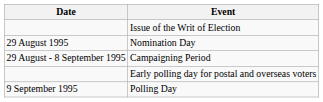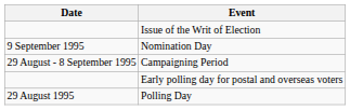 <table class="wikitable">
 <tr>
 <th>Date</th>
 <th>Event</th>
 </tr>
 <tr>
 <td></td>
 <td>Issue of the Writ of Election</td>
 </tr>
 <tr>
-<td>29 August 1995</td>
+<td>9 September 1995</td>
 <td>Nomination Day</td>
 </tr>
 <tr>
 <td>29 August - 8 September 1995</td>
 <td>Campaigning Period</td>
 </tr>
 <tr>
 <td></td>
 <td>Early polling day for postal and overseas voters</td>
 </tr>
 <tr>
-<td>9 September 1995</td>
+<td>29 August 1995</td>
 <td>Polling Day</td>
 </tr>
 </table>
